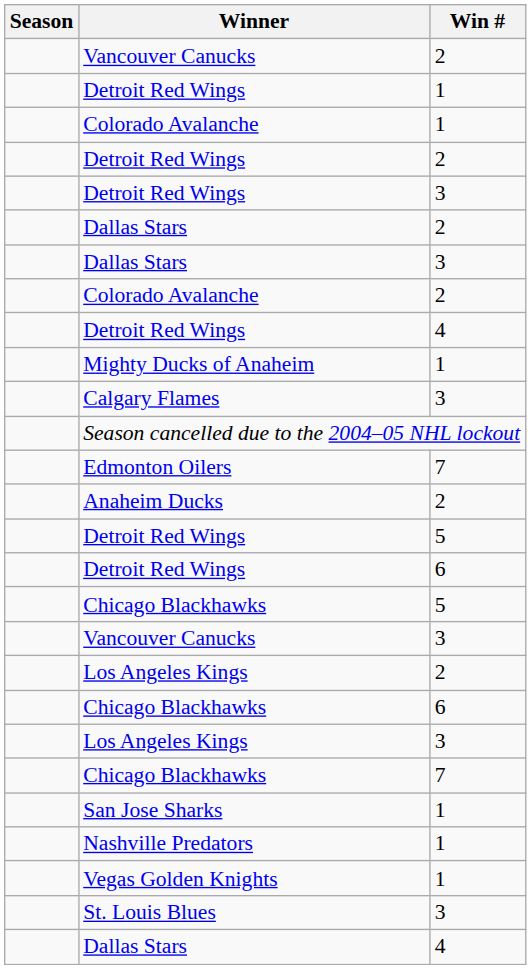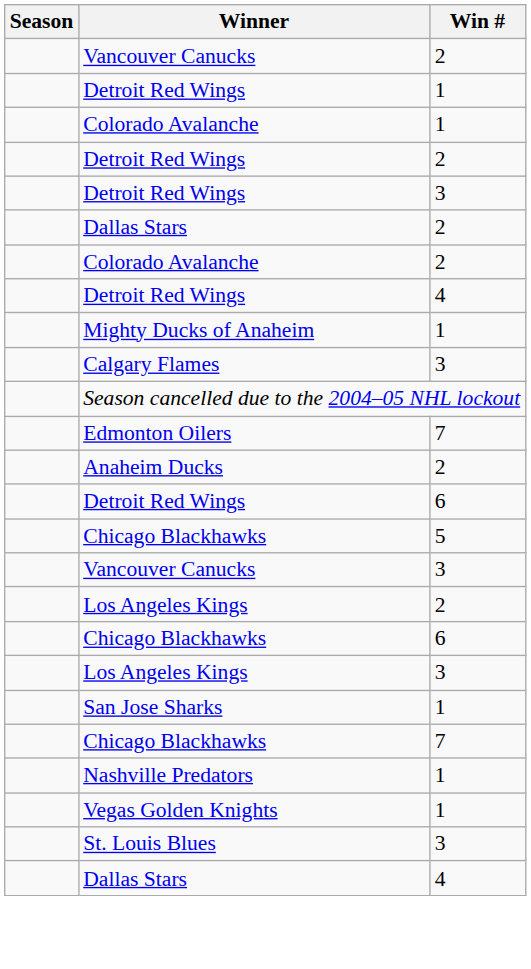 <table class="wikitable">
 <tr>
 <th>Season</th>
 <th>Winner</th>
 <th>Win #</th>
 </tr>
 <tr>
 <td></td>
 <td><a href='#'>Vancouver Canucks</a></td>
 <td>2</td>
 </tr>
 <tr>
 <td></td>
 <td><a href='#'>Detroit Red Wings</a></td>
 <td>1</td>
 </tr>
 <tr>
 <td></td>
 <td><a href='#'>Colorado Avalanche</a> </td>
 <td>1</td>
 </tr>
 <tr>
 <td></td>
 <td><a href='#'>Detroit Red Wings</a> </td>
 <td>2</td>
 </tr>
 <tr>
 <td></td>
 <td><a href='#'>Detroit Red Wings</a> </td>
 <td>3</td>
 </tr>
 <tr>
 <td></td>
 <td><a href='#'>Dallas Stars</a> </td>
 <td>2</td>
 </tr>
 <tr>
 <td></td>
-<td><a href='#'>Dallas Stars</a></td>
-<td>3</td>
-</tr>
-<tr>
-<td></td>
 <td><a href='#'>Colorado Avalanche</a> </td>
 <td>2</td>
 </tr>
 <tr>
 <td></td>
 <td><a href='#'>Detroit Red Wings</a> </td>
 <td>4</td>
 </tr>
 <tr>
 <td></td>
 <td><a href='#'>Mighty Ducks of Anaheim</a></td>
 <td>1</td>
 </tr>
 <tr>
 <td></td>
 <td><a href='#'>Calgary Flames</a></td>
 <td>3</td>
 </tr>
 <tr>
 <td></td>
 <td colspan=2 align="center"><em>Season cancelled due to the <a href='#'>2004–05 NHL lockout</a></em></td>
 </tr>
 <tr>
 <td></td>
 <td><a href='#'>Edmonton Oilers</a></td>
 <td>7</td>
 </tr>
 <tr>
 <td></td>
 <td><a href='#'>Anaheim Ducks</a> </td>
 <td>2</td>
 </tr>
 <tr>
 <td></td>
-<td><a href='#'>Detroit Red Wings</a> </td>
-<td>5</td>
-</tr>
-<tr>
-<td></td>
 <td><a href='#'>Detroit Red Wings</a></td>
 <td>6</td>
 </tr>
 <tr>
 <td></td>
 <td><a href='#'>Chicago Blackhawks</a> </td>
 <td>5</td>
 </tr>
 <tr>
 <td></td>
 <td><a href='#'>Vancouver Canucks</a></td>
 <td>3</td>
 </tr>
 <tr>
 <td></td>
 <td><a href='#'>Los Angeles Kings</a> </td>
 <td>2</td>
 </tr>
 <tr>
 <td></td>
 <td><a href='#'>Chicago Blackhawks</a> </td>
 <td>6</td>
 </tr>
 <tr>
 <td></td>
 <td><a href='#'>Los Angeles Kings</a> </td>
 <td>3</td>
 </tr>
 <tr>
 <td></td>
-<td><a href='#'>Chicago Blackhawks</a> </td>
-<td>7</td>
+<td><a href='#'>San Jose Sharks</a></td>
+<td>1</td>
 </tr>
 <tr>
 <td></td>
-<td><a href='#'>San Jose Sharks</a></td>
-<td>1</td>
+<td><a href='#'>Chicago Blackhawks</a> </td>
+<td>7</td>
 </tr>
 <tr>
 <td></td>
 <td><a href='#'>Nashville Predators</a></td>
 <td>1</td>
 </tr>
 <tr>
 <td></td>
 <td><a href='#'>Vegas Golden Knights</a></td>
 <td>1</td>
 </tr>
 <tr>
 <td></td>
 <td><a href='#'>St. Louis Blues</a> </td>
 <td>3</td>
 </tr>
 <tr>
 <td></td>
 <td><a href='#'>Dallas Stars</a></td>
 <td>4</td>
 </tr>
 </table>
